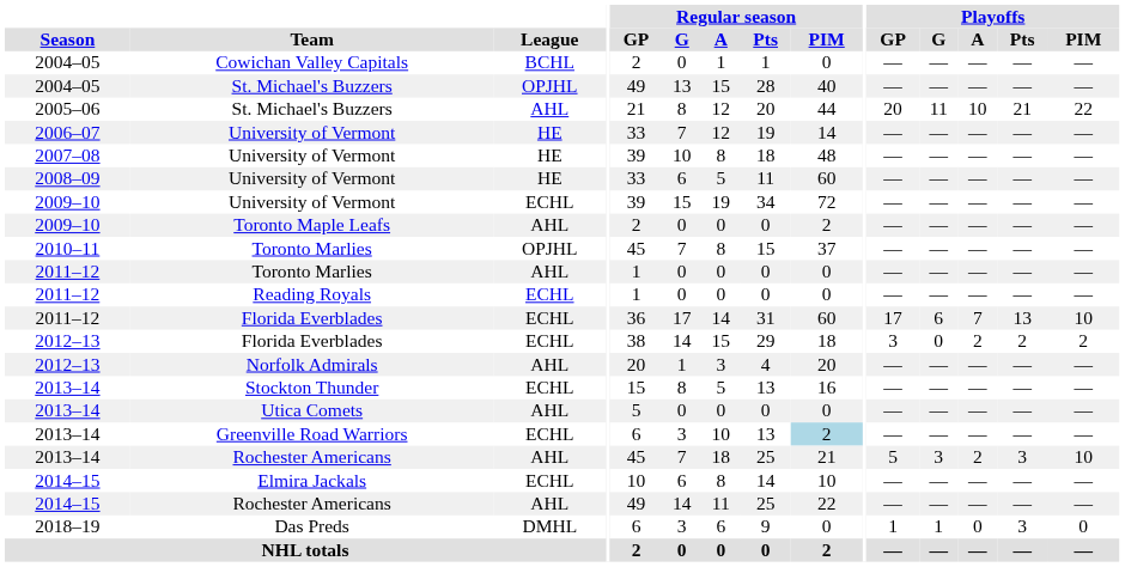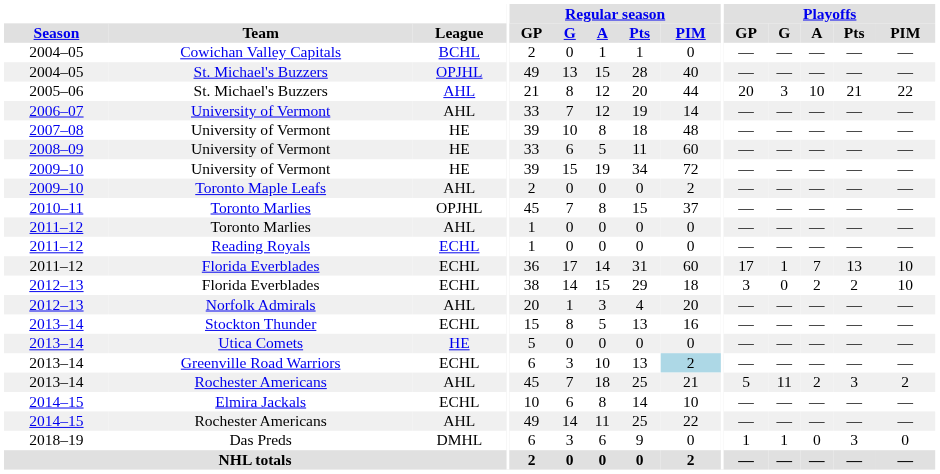 <table border="0" cellpadding="1" cellspacing="0" style="text-align:center; width:60em">
 <tr bgcolor="#e0e0e0">
 <th colspan="3" bgcolor="#ffffff"></th>
 <th rowspan="100" bgcolor="#ffffff"></th>
 <th colspan="5"><a href='#'>Regular season</a></th>
 <th rowspan="100" bgcolor="#ffffff"></th>
 <th colspan="5"><a href='#'>Playoffs</a></th>
 </tr>
 <tr bgcolor="#e0e0e0">
 <th><a href='#'>Season</a></th>
 <th>Team</th>
 <th>League</th>
 <th>GP</th>
 <th><a href='#'>G</a></th>
 <th><a href='#'>A</a></th>
 <th><a href='#'>Pts</a></th>
 <th><a href='#'>PIM</a></th>
 <th>GP</th>
 <th>G</th>
 <th>A</th>
 <th>Pts</th>
 <th>PIM</th>
 </tr>
 <tr>
 <td>2004–05</td>
 <td><a href='#'>Cowichan Valley Capitals</a></td>
 <td><a href='#'>BCHL</a></td>
 <td>2</td>
 <td>0</td>
 <td>1</td>
 <td>1</td>
 <td>0</td>
 <td>—</td>
 <td>—</td>
 <td>—</td>
 <td>—</td>
 <td>—</td>
 </tr>
 <tr bgcolor="#f0f0f0">
 <td>2004–05</td>
 <td><a href='#'>St. Michael's Buzzers</a></td>
 <td><a href='#'>OPJHL</a></td>
 <td>49</td>
 <td>13</td>
 <td>15</td>
 <td>28</td>
 <td>40</td>
 <td>—</td>
 <td>—</td>
 <td>—</td>
 <td>—</td>
 <td>—</td>
 </tr>
 <tr>
 <td>2005–06</td>
 <td>St. Michael's Buzzers</td>
 <td><a href='#'>AHL</a></td>
 <td>21</td>
 <td>8</td>
 <td>12</td>
 <td>20</td>
 <td>44</td>
 <td>20</td>
-<td>11</td>
+<td>3</td>
 <td>10</td>
 <td>21</td>
 <td>22</td>
 </tr>
 <tr bgcolor="#f0f0f0">
 <td><a href='#'>2006–07</a></td>
 <td><a href='#'>University of Vermont</a></td>
-<td><a href='#'>HE</a></td>
+<td>AHL</td>
 <td>33</td>
 <td>7</td>
 <td>12</td>
 <td>19</td>
 <td>14</td>
 <td>—</td>
 <td>—</td>
 <td>—</td>
 <td>—</td>
 <td>—</td>
 </tr>
 <tr>
 <td><a href='#'>2007–08</a></td>
 <td>University of Vermont</td>
 <td>HE</td>
 <td>39</td>
 <td>10</td>
 <td>8</td>
 <td>18</td>
 <td>48</td>
 <td>—</td>
 <td>—</td>
 <td>—</td>
 <td>—</td>
 <td>—</td>
 </tr>
 <tr bgcolor="#f0f0f0">
 <td><a href='#'>2008–09</a></td>
 <td>University of Vermont</td>
 <td>HE</td>
 <td>33</td>
 <td>6</td>
 <td>5</td>
 <td>11</td>
 <td>60</td>
 <td>—</td>
 <td>—</td>
 <td>—</td>
 <td>—</td>
 <td>—</td>
 </tr>
 <tr>
 <td><a href='#'>2009–10</a></td>
 <td>University of Vermont</td>
-<td>ECHL</td>
+<td>HE</td>
 <td>39</td>
 <td>15</td>
 <td>19</td>
 <td>34</td>
 <td>72</td>
 <td>—</td>
 <td>—</td>
 <td>—</td>
 <td>—</td>
 <td>—</td>
 </tr>
 <tr bgcolor="#f0f0f0">
 <td><a href='#'>2009–10</a></td>
 <td><a href='#'>Toronto Maple Leafs</a></td>
 <td>AHL</td>
 <td>2</td>
 <td>0</td>
 <td>0</td>
 <td>0</td>
 <td>2</td>
 <td>—</td>
 <td>—</td>
 <td>—</td>
 <td>—</td>
 <td>—</td>
 </tr>
 <tr>
 <td><a href='#'>2010–11</a></td>
 <td><a href='#'>Toronto Marlies</a></td>
 <td>OPJHL</td>
 <td>45</td>
 <td>7</td>
 <td>8</td>
 <td>15</td>
 <td>37</td>
 <td>—</td>
 <td>—</td>
 <td>—</td>
 <td>—</td>
 <td>—</td>
 </tr>
 <tr bgcolor="#f0f0f0">
 <td><a href='#'>2011–12</a></td>
 <td>Toronto Marlies</td>
 <td>AHL</td>
 <td>1</td>
 <td>0</td>
 <td>0</td>
 <td>0</td>
 <td>0</td>
 <td>—</td>
 <td>—</td>
 <td>—</td>
 <td>—</td>
 <td>—</td>
 </tr>
 <tr>
 <td><a href='#'>2011–12</a></td>
 <td><a href='#'>Reading Royals</a></td>
 <td><a href='#'>ECHL</a></td>
 <td>1</td>
 <td>0</td>
 <td>0</td>
 <td>0</td>
 <td>0</td>
 <td>—</td>
 <td>—</td>
 <td>—</td>
 <td>—</td>
 <td>—</td>
 </tr>
 <tr bgcolor="#f0f0f0">
 <td>2011–12</td>
 <td><a href='#'>Florida Everblades</a></td>
 <td>ECHL</td>
 <td>36</td>
 <td>17</td>
 <td>14</td>
 <td>31</td>
 <td>60</td>
 <td>17</td>
-<td>6</td>
+<td>1</td>
 <td>7</td>
 <td>13</td>
 <td>10</td>
 </tr>
 <tr>
 <td><a href='#'>2012–13</a></td>
 <td>Florida Everblades</td>
 <td>ECHL</td>
 <td>38</td>
 <td>14</td>
 <td>15</td>
 <td>29</td>
 <td>18</td>
 <td>3</td>
 <td>0</td>
 <td>2</td>
 <td>2</td>
-<td>2</td>
+<td>10</td>
 </tr>
 <tr bgcolor="#f0f0f0">
 <td><a href='#'>2012–13</a></td>
 <td><a href='#'>Norfolk Admirals</a></td>
 <td>AHL</td>
 <td>20</td>
 <td>1</td>
 <td>3</td>
 <td>4</td>
 <td>20</td>
 <td>—</td>
 <td>—</td>
 <td>—</td>
 <td>—</td>
 <td>—</td>
 </tr>
 <tr>
 <td><a href='#'>2013–14</a></td>
 <td><a href='#'>Stockton Thunder</a></td>
 <td>ECHL</td>
 <td>15</td>
 <td>8</td>
 <td>5</td>
 <td>13</td>
 <td>16</td>
 <td>—</td>
 <td>—</td>
 <td>—</td>
 <td>—</td>
 <td>—</td>
 </tr>
 <tr bgcolor="#f0f0f0">
 <td><a href='#'>2013–14</a></td>
 <td><a href='#'>Utica Comets</a></td>
-<td>AHL</td>
+<td><a href='#'>HE</a></td>
 <td>5</td>
 <td>0</td>
 <td>0</td>
 <td>0</td>
 <td>0</td>
 <td>—</td>
 <td>—</td>
 <td>—</td>
 <td>—</td>
 <td>—</td>
 </tr>
 <tr>
 <td>2013–14</td>
 <td><a href='#'>Greenville Road Warriors</a></td>
 <td>ECHL</td>
 <td>6</td>
 <td>3</td>
 <td>10</td>
 <td>13</td>
 <td style="background: lightblue;">2</td>
 <td>—</td>
 <td>—</td>
 <td>—</td>
 <td>—</td>
 <td>—</td>
 </tr>
 <tr bgcolor="#f0f0f0">
 <td>2013–14</td>
 <td><a href='#'>Rochester Americans</a></td>
 <td>AHL</td>
 <td>45</td>
 <td>7</td>
 <td>18</td>
 <td>25</td>
 <td>21</td>
 <td>5</td>
+<td>11</td>
+<td>2</td>
 <td>3</td>
 <td>2</td>
-<td>3</td>
-<td>10</td>
 </tr>
 <tr>
 <td><a href='#'>2014–15</a></td>
 <td><a href='#'>Elmira Jackals</a></td>
 <td>ECHL</td>
 <td>10</td>
 <td>6</td>
 <td>8</td>
 <td>14</td>
 <td>10</td>
 <td>—</td>
 <td>—</td>
 <td>—</td>
 <td>—</td>
 <td>—</td>
 </tr>
 <tr bgcolor="#f0f0f0">
 <td><a href='#'>2014–15</a></td>
 <td>Rochester Americans</td>
 <td>AHL</td>
 <td>49</td>
 <td>14</td>
 <td>11</td>
 <td>25</td>
 <td>22</td>
 <td>—</td>
 <td>—</td>
 <td>—</td>
 <td>—</td>
 <td>—</td>
 </tr>
 <tr>
 <td>2018–19</td>
 <td>Das Preds</td>
 <td>DMHL</td>
 <td>6</td>
 <td>3</td>
 <td>6</td>
 <td>9</td>
 <td>0</td>
 <td>1</td>
 <td>1</td>
 <td>0</td>
 <td>3</td>
 <td>0</td>
 </tr>
 <tr bgcolor="#e0e0e0">
 <th colspan="3">NHL totals</th>
 <th>2</th>
 <th>0</th>
 <th>0</th>
 <th>0</th>
 <th>2</th>
 <th>—</th>
 <th>—</th>
 <th>—</th>
 <th>—</th>
 <th>—</th>
 </tr>
 </table>
